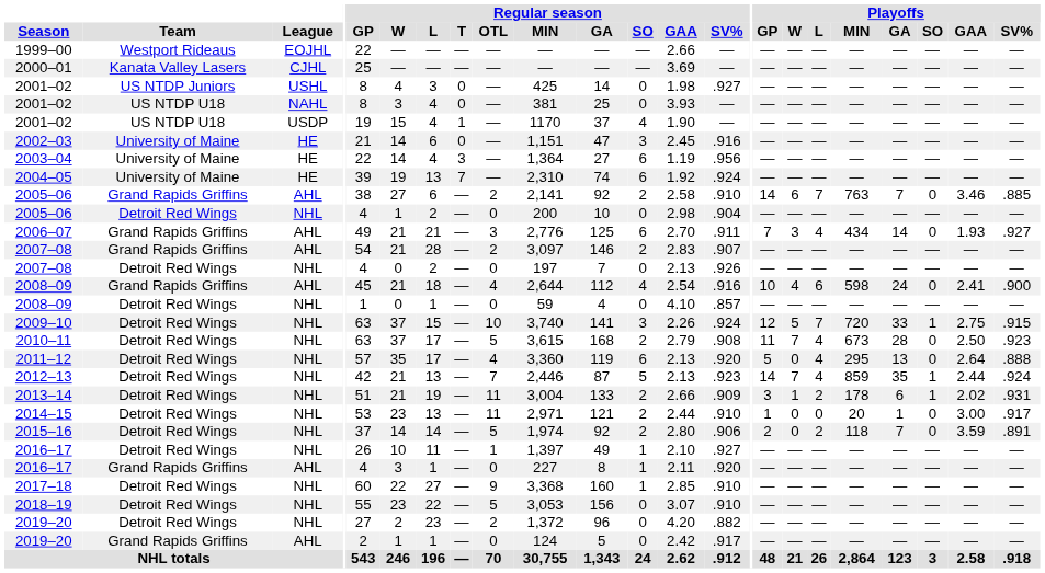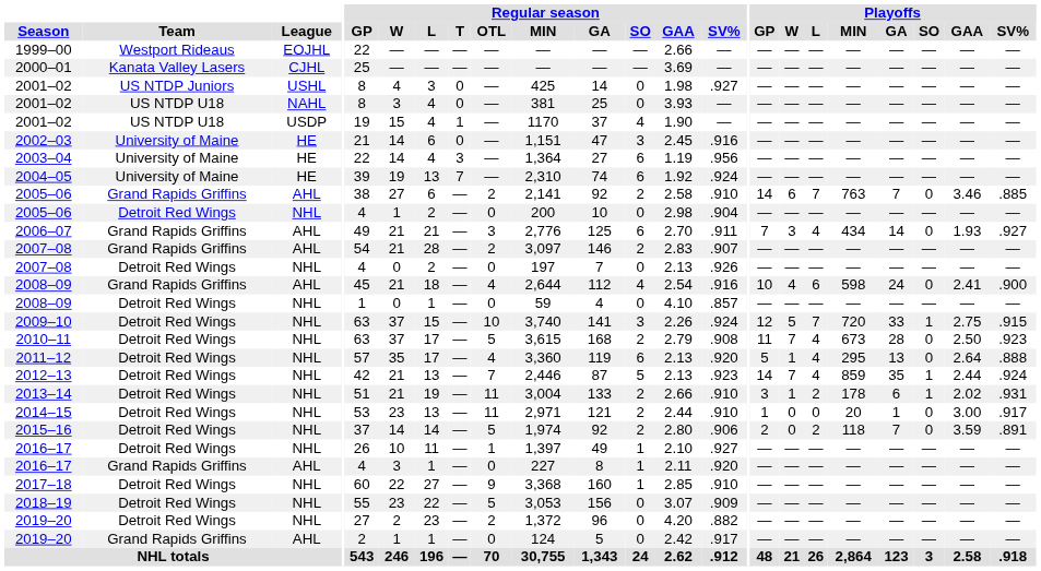 <table border="0" cellpadding="1" cellspacing="0" style="width:90%; text-align:center;">
 <tr bgcolor="#e0e0e0">
 <th colspan="3" bgcolor="#ffffff"></th>
 <th rowspan="99" bgcolor="#ffffff"></th>
 <th colspan="10" bgcolor="#e0e0e0"><a href='#'>Regular season</a></th>
 <th rowspan="99" bgcolor="#ffffff"></th>
 <th colspan="8" bgcolor="#e0e0e0"><a href='#'>Playoffs</a></th>
 </tr>
 <tr bgcolor="#e0e0e0">
 <th><a href='#'>Season</a></th>
 <th>Team</th>
 <th>League</th>
 <th>GP</th>
 <th>W</th>
 <th>L</th>
 <th>T</th>
 <th>OTL</th>
 <th>MIN</th>
 <th>GA</th>
 <th><a href='#'>SO</a></th>
 <th><a href='#'>GAA</a></th>
 <th><a href='#'>SV%</a></th>
 <th>GP</th>
 <th>W</th>
 <th>L</th>
 <th>MIN</th>
 <th>GA</th>
 <th>SO</th>
 <th>GAA</th>
 <th>SV%</th>
 </tr>
 <tr>
 <td>1999–00</td>
 <td><a href='#'>Westport Rideaus</a></td>
 <td><a href='#'>EOJHL</a></td>
 <td>22</td>
 <td>—</td>
 <td>—</td>
 <td>—</td>
 <td>—</td>
 <td>—</td>
 <td>—</td>
 <td>—</td>
 <td>2.66</td>
 <td>—</td>
 <td>—</td>
 <td>—</td>
 <td>—</td>
 <td>—</td>
 <td>—</td>
 <td>—</td>
 <td>—</td>
 <td>—</td>
 </tr>
 <tr style="background:#f0f0f0;">
 <td>2000–01</td>
 <td><a href='#'>Kanata Valley Lasers</a></td>
 <td><a href='#'>CJHL</a></td>
 <td>25</td>
 <td>—</td>
 <td>—</td>
 <td>—</td>
 <td>—</td>
 <td>—</td>
 <td>—</td>
 <td>—</td>
 <td>3.69</td>
 <td>—</td>
 <td>—</td>
 <td>—</td>
 <td>—</td>
 <td>—</td>
 <td>—</td>
 <td>—</td>
 <td>—</td>
 <td>—</td>
 </tr>
 <tr>
 <td>2001–02</td>
 <td><a href='#'>US NTDP Juniors</a></td>
 <td><a href='#'>USHL</a></td>
 <td>8</td>
 <td>4</td>
 <td>3</td>
 <td>0</td>
 <td>—</td>
 <td>425</td>
 <td>14</td>
 <td>0</td>
 <td>1.98</td>
 <td>.927</td>
 <td>—</td>
 <td>—</td>
 <td>—</td>
 <td>—</td>
 <td>—</td>
 <td>—</td>
 <td>—</td>
 <td>—</td>
 </tr>
 <tr style="background:#f0f0f0;">
 <td>2001–02</td>
 <td>US NTDP U18</td>
 <td><a href='#'>NAHL</a></td>
 <td>8</td>
 <td>3</td>
 <td>4</td>
 <td>0</td>
 <td>—</td>
 <td>381</td>
 <td>25</td>
 <td>0</td>
 <td>3.93</td>
 <td>—</td>
 <td>—</td>
 <td>—</td>
 <td>—</td>
 <td>—</td>
 <td>—</td>
 <td>—</td>
 <td>—</td>
 <td>—</td>
 </tr>
 <tr>
 <td>2001–02</td>
 <td>US NTDP U18</td>
 <td>USDP</td>
 <td>19</td>
 <td>15</td>
 <td>4</td>
 <td>1</td>
 <td>—</td>
 <td>1170</td>
 <td>37</td>
 <td>4</td>
 <td>1.90</td>
 <td>—</td>
 <td>—</td>
 <td>—</td>
 <td>—</td>
 <td>—</td>
 <td>—</td>
 <td>—</td>
 <td>—</td>
 <td>—</td>
 </tr>
 <tr style="background:#f0f0f0;">
 <td><a href='#'>2002–03</a></td>
 <td><a href='#'>University of Maine</a></td>
 <td><a href='#'>HE</a></td>
 <td>21</td>
 <td>14</td>
 <td>6</td>
 <td>0</td>
 <td>—</td>
 <td>1,151</td>
 <td>47</td>
 <td>3</td>
 <td>2.45</td>
 <td>.916</td>
 <td>—</td>
 <td>—</td>
 <td>—</td>
 <td>—</td>
 <td>—</td>
 <td>—</td>
 <td>—</td>
 <td>—</td>
 </tr>
 <tr>
 <td><a href='#'>2003–04</a></td>
 <td>University of Maine</td>
 <td>HE</td>
 <td>22</td>
 <td>14</td>
 <td>4</td>
 <td>3</td>
 <td>—</td>
 <td>1,364</td>
 <td>27</td>
 <td>6</td>
 <td>1.19</td>
 <td>.956</td>
 <td>—</td>
 <td>—</td>
 <td>—</td>
 <td>—</td>
 <td>—</td>
 <td>—</td>
 <td>—</td>
 <td>—</td>
 </tr>
 <tr style="background:#f0f0f0;">
 <td><a href='#'>2004–05</a></td>
 <td>University of Maine</td>
 <td>HE</td>
 <td>39</td>
 <td>19</td>
 <td>13</td>
 <td>7</td>
 <td>—</td>
 <td>2,310</td>
 <td>74</td>
 <td>6</td>
 <td>1.92</td>
 <td>.924</td>
 <td>—</td>
 <td>—</td>
 <td>—</td>
 <td>—</td>
 <td>—</td>
 <td>—</td>
 <td>—</td>
 <td>—</td>
 </tr>
 <tr>
 <td><a href='#'>2005–06</a></td>
 <td><a href='#'>Grand Rapids Griffins</a></td>
 <td><a href='#'>AHL</a></td>
 <td>38</td>
 <td>27</td>
 <td>6</td>
 <td>—</td>
 <td>2</td>
 <td>2,141</td>
 <td>92</td>
 <td>2</td>
 <td>2.58</td>
 <td>.910</td>
 <td>14</td>
 <td>6</td>
 <td>7</td>
 <td>763</td>
 <td>7</td>
 <td>0</td>
 <td>3.46</td>
 <td>.885</td>
 </tr>
 <tr style="background:#f0f0f0;">
 <td><a href='#'>2005–06</a></td>
 <td><a href='#'>Detroit Red Wings</a></td>
 <td><a href='#'>NHL</a></td>
 <td>4</td>
 <td>1</td>
 <td>2</td>
 <td>—</td>
 <td>0</td>
 <td>200</td>
 <td>10</td>
 <td>0</td>
 <td>2.98</td>
 <td>.904</td>
 <td>—</td>
 <td>—</td>
 <td>—</td>
 <td>—</td>
 <td>—</td>
 <td>—</td>
 <td>—</td>
 <td>—</td>
 </tr>
 <tr>
 <td><a href='#'>2006–07</a></td>
 <td>Grand Rapids Griffins</td>
 <td>AHL</td>
 <td>49</td>
 <td>21</td>
 <td>21</td>
 <td>—</td>
 <td>3</td>
 <td>2,776</td>
 <td>125</td>
 <td>6</td>
 <td>2.70</td>
 <td>.911</td>
 <td>7</td>
 <td>3</td>
 <td>4</td>
 <td>434</td>
 <td>14</td>
 <td>0</td>
 <td>1.93</td>
 <td>.927</td>
 </tr>
 <tr style="background:#f0f0f0;">
 <td><a href='#'>2007–08</a></td>
 <td>Grand Rapids Griffins</td>
 <td>AHL</td>
 <td>54</td>
 <td>21</td>
 <td>28</td>
 <td>—</td>
 <td>2</td>
 <td>3,097</td>
 <td>146</td>
 <td>2</td>
 <td>2.83</td>
 <td>.907</td>
 <td>—</td>
 <td>—</td>
 <td>—</td>
 <td>—</td>
 <td>—</td>
 <td>—</td>
 <td>—</td>
 <td>—</td>
 </tr>
 <tr>
 <td><a href='#'>2007–08</a></td>
 <td>Detroit Red Wings</td>
 <td>NHL</td>
 <td>4</td>
 <td>0</td>
 <td>2</td>
 <td>—</td>
 <td>0</td>
 <td>197</td>
 <td>7</td>
 <td>0</td>
 <td>2.13</td>
 <td>.926</td>
 <td>—</td>
 <td>—</td>
 <td>—</td>
 <td>—</td>
 <td>—</td>
 <td>—</td>
 <td>—</td>
 <td>—</td>
 </tr>
 <tr style="background:#f0f0f0;">
 <td><a href='#'>2008–09</a></td>
 <td>Grand Rapids Griffins</td>
 <td>AHL</td>
 <td>45</td>
 <td>21</td>
 <td>18</td>
 <td>—</td>
 <td>4</td>
 <td>2,644</td>
 <td>112</td>
 <td>4</td>
 <td>2.54</td>
 <td>.916</td>
 <td>10</td>
 <td>4</td>
 <td>6</td>
 <td>598</td>
 <td>24</td>
 <td>0</td>
 <td>2.41</td>
 <td>.900</td>
 </tr>
 <tr>
 <td><a href='#'>2008–09</a></td>
 <td>Detroit Red Wings</td>
 <td>NHL</td>
 <td>1</td>
 <td>0</td>
 <td>1</td>
 <td>—</td>
 <td>0</td>
 <td>59</td>
 <td>4</td>
 <td>0</td>
 <td>4.10</td>
 <td>.857</td>
 <td>—</td>
 <td>—</td>
 <td>—</td>
 <td>—</td>
 <td>—</td>
 <td>—</td>
 <td>—</td>
 <td>—</td>
 </tr>
 <tr style="background:#f0f0f0;">
 <td><a href='#'>2009–10</a></td>
 <td>Detroit Red Wings</td>
 <td>NHL</td>
 <td>63</td>
 <td>37</td>
 <td>15</td>
 <td>—</td>
 <td>10</td>
 <td>3,740</td>
 <td>141</td>
 <td>3</td>
 <td>2.26</td>
 <td>.924</td>
 <td>12</td>
 <td>5</td>
 <td>7</td>
 <td>720</td>
 <td>33</td>
 <td>1</td>
 <td>2.75</td>
 <td>.915</td>
 </tr>
 <tr>
 <td><a href='#'>2010–11</a></td>
 <td>Detroit Red Wings</td>
 <td>NHL</td>
 <td>63</td>
 <td>37</td>
 <td>17</td>
 <td>—</td>
 <td>5</td>
 <td>3,615</td>
 <td>168</td>
 <td>2</td>
 <td>2.79</td>
 <td>.908</td>
 <td>11</td>
 <td>7</td>
 <td>4</td>
 <td>673</td>
 <td>28</td>
 <td>0</td>
 <td>2.50</td>
 <td>.923</td>
 </tr>
 <tr style="background:#f0f0f0;">
 <td><a href='#'>2011–12</a></td>
 <td>Detroit Red Wings</td>
 <td>NHL</td>
 <td>57</td>
 <td>35</td>
 <td>17</td>
 <td>—</td>
 <td>4</td>
 <td>3,360</td>
 <td>119</td>
 <td>6</td>
 <td>2.13</td>
 <td>.920</td>
 <td>5</td>
-<td>0</td>
+<td>1</td>
 <td>4</td>
 <td>295</td>
 <td>13</td>
 <td>0</td>
 <td>2.64</td>
 <td>.888</td>
 </tr>
 <tr>
 <td><a href='#'>2012–13</a></td>
 <td>Detroit Red Wings</td>
 <td>NHL</td>
 <td>42</td>
 <td>21</td>
 <td>13</td>
 <td>—</td>
 <td>7</td>
 <td>2,446</td>
 <td>87</td>
 <td>5</td>
 <td>2.13</td>
 <td>.923</td>
 <td>14</td>
 <td>7</td>
 <td>4</td>
 <td>859</td>
 <td>35</td>
 <td>1</td>
 <td>2.44</td>
 <td>.924</td>
 </tr>
 <tr style="background:#f0f0f0;">
 <td><a href='#'>2013–14</a></td>
 <td>Detroit Red Wings</td>
 <td>NHL</td>
 <td>51</td>
 <td>21</td>
 <td>19</td>
 <td>—</td>
 <td>11</td>
 <td>3,004</td>
 <td>133</td>
 <td>2</td>
 <td>2.66</td>
-<td>.909</td>
+<td>.910</td>
 <td>3</td>
 <td>1</td>
 <td>2</td>
 <td>178</td>
 <td>6</td>
 <td>1</td>
 <td>2.02</td>
 <td>.931</td>
 </tr>
 <tr>
 <td><a href='#'>2014–15</a></td>
 <td>Detroit Red Wings</td>
 <td>NHL</td>
 <td>53</td>
 <td>23</td>
 <td>13</td>
 <td>—</td>
 <td>11</td>
 <td>2,971</td>
 <td>121</td>
 <td>2</td>
 <td>2.44</td>
 <td>.910</td>
 <td>1</td>
 <td>0</td>
 <td>0</td>
 <td>20</td>
 <td>1</td>
 <td>0</td>
 <td>3.00</td>
 <td>.917</td>
 </tr>
 <tr style="background:#f0f0f0;">
 <td><a href='#'>2015–16</a></td>
 <td>Detroit Red Wings</td>
 <td>NHL</td>
 <td>37</td>
 <td>14</td>
 <td>14</td>
 <td>—</td>
 <td>5</td>
 <td>1,974</td>
 <td>92</td>
 <td>2</td>
 <td>2.80</td>
 <td>.906</td>
 <td>2</td>
 <td>0</td>
 <td>2</td>
 <td>118</td>
 <td>7</td>
 <td>0</td>
 <td>3.59</td>
 <td>.891</td>
 </tr>
 <tr>
 <td><a href='#'>2016–17</a></td>
 <td>Detroit Red Wings</td>
 <td>NHL</td>
 <td>26</td>
 <td>10</td>
 <td>11</td>
 <td>—</td>
 <td>1</td>
 <td>1,397</td>
 <td>49</td>
 <td>1</td>
 <td>2.10</td>
 <td>.927</td>
 <td>—</td>
 <td>—</td>
 <td>—</td>
 <td>—</td>
 <td>—</td>
 <td>—</td>
 <td>—</td>
 <td>—</td>
 </tr>
 <tr style="background:#f0f0f0;">
 <td><a href='#'>2016–17</a></td>
 <td>Grand Rapids Griffins</td>
 <td>AHL</td>
 <td>4</td>
 <td>3</td>
 <td>1</td>
 <td>—</td>
 <td>0</td>
 <td>227</td>
 <td>8</td>
 <td>1</td>
 <td>2.11</td>
 <td>.920</td>
 <td>—</td>
 <td>—</td>
 <td>—</td>
 <td>—</td>
 <td>—</td>
 <td>—</td>
 <td>—</td>
 <td>—</td>
 </tr>
 <tr>
 <td><a href='#'>2017–18</a></td>
 <td>Detroit Red Wings</td>
 <td>NHL</td>
 <td>60</td>
 <td>22</td>
 <td>27</td>
 <td>—</td>
 <td>9</td>
 <td>3,368</td>
 <td>160</td>
 <td>1</td>
 <td>2.85</td>
 <td>.910</td>
 <td>—</td>
 <td>—</td>
 <td>—</td>
 <td>—</td>
 <td>—</td>
 <td>—</td>
 <td>—</td>
 <td>—</td>
 </tr>
 <tr style="background:#f0f0f0;">
 <td><a href='#'>2018–19</a></td>
 <td>Detroit Red Wings</td>
 <td>NHL</td>
 <td>55</td>
 <td>23</td>
 <td>22</td>
 <td>—</td>
 <td>5</td>
 <td>3,053</td>
 <td>156</td>
 <td>0</td>
 <td>3.07</td>
-<td>.910</td>
+<td>.909</td>
 <td>—</td>
 <td>—</td>
 <td>—</td>
 <td>—</td>
 <td>—</td>
 <td>—</td>
 <td>—</td>
 <td>—</td>
 </tr>
 <tr>
 <td><a href='#'>2019–20</a></td>
 <td>Detroit Red Wings</td>
 <td>NHL</td>
 <td>27</td>
 <td>2</td>
 <td>23</td>
 <td>—</td>
 <td>2</td>
 <td>1,372</td>
 <td>96</td>
 <td>0</td>
 <td>4.20</td>
 <td>.882</td>
 <td>—</td>
 <td>—</td>
 <td>—</td>
 <td>—</td>
 <td>—</td>
 <td>—</td>
 <td>—</td>
 <td>—</td>
 </tr>
 <tr style="background:#f0f0f0;">
 <td><a href='#'>2019–20</a></td>
 <td>Grand Rapids Griffins</td>
 <td>AHL</td>
 <td>2</td>
 <td>1</td>
 <td>1</td>
 <td>—</td>
 <td>0</td>
 <td>124</td>
 <td>5</td>
 <td>0</td>
 <td>2.42</td>
 <td>.917</td>
 <td>—</td>
 <td>—</td>
 <td>—</td>
 <td>—</td>
 <td>—</td>
 <td>—</td>
 <td>—</td>
 <td>—</td>
 </tr>
 <tr bgcolor="#e0e0e0">
 <th colspan=3>NHL totals</th>
 <th>543</th>
 <th>246</th>
 <th>196</th>
 <th>—</th>
 <th>70</th>
 <th>30,755</th>
 <th>1,343</th>
 <th>24</th>
 <th>2.62</th>
 <th>.912</th>
 <th>48</th>
 <th>21</th>
 <th>26</th>
 <th>2,864</th>
 <th>123</th>
 <th>3</th>
 <th>2.58</th>
 <th>.918</th>
 </tr>
 </table>
